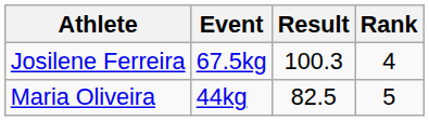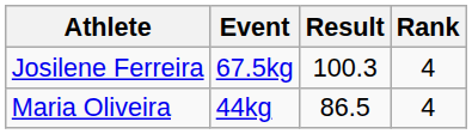 <table class=wikitable style="font-size:90%">
 <tr>
 <th>Athlete</th>
 <th>Event</th>
 <th>Result</th>
 <th>Rank</th>
 </tr>
 <tr>
 <td><a href='#'>Josilene Ferreira</a></td>
 <td><a href='#'>67.5kg</a></td>
 <td style="text-align:center;">100.3</td>
 <td style="text-align:center;">4</td>
 </tr>
 <tr>
 <td><a href='#'>Maria Oliveira</a></td>
 <td><a href='#'>44kg</a></td>
-<td style="text-align:center;">82.5</td>
-<td style="text-align:center;">5</td>
+<td style="text-align:center;">86.5</td>
+<td style="text-align:center;">4</td>
 </tr>
 </table>
